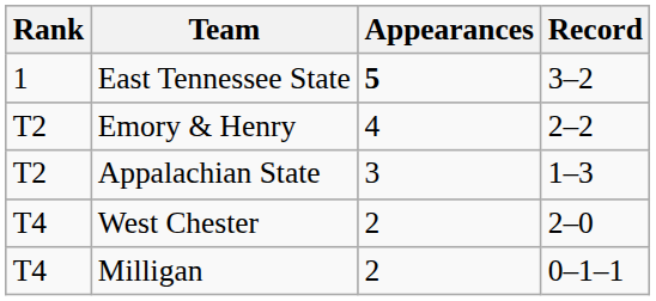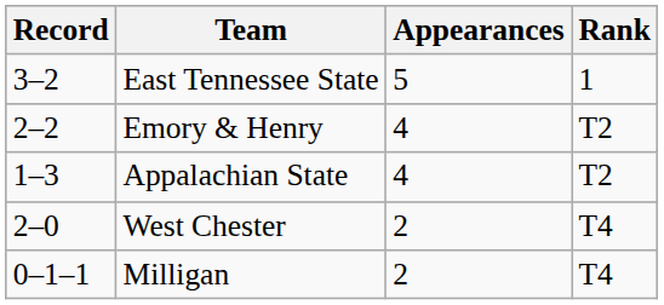 <table class="wikitable">
 <tr>
-<th>Rank</th>
+<th>Record</th>
 <th>Team</th>
 <th>Appearances</th>
-<th>Record</th>
+<th>Rank</th>
 </tr>
 <tr>
+<td>3–2</td>
+<td>East Tennessee State</td>
+<td>5</td>
 <td>1</td>
-<td>East Tennessee State</td>
-<td><strong>5</strong></td>
-<td>3–2</td>
 </tr>
 <tr>
-<td>T2</td>
+<td>2–2</td>
 <td>Emory & Henry</td>
 <td>4</td>
-<td>2–2</td>
+<td>T2</td>
 </tr>
 <tr>
+<td>1–3</td>
+<td>Appalachian State</td>
+<td>4</td>
 <td>T2</td>
-<td>Appalachian State</td>
-<td>3</td>
-<td>1–3</td>
 </tr>
 <tr>
-<td>T4</td>
+<td>2–0</td>
 <td>West Chester</td>
 <td>2</td>
-<td>2–0</td>
+<td>T4</td>
 </tr>
 <tr>
-<td>T4</td>
+<td>0–1–1</td>
 <td>Milligan</td>
 <td>2</td>
-<td>0–1–1</td>
+<td>T4</td>
 </tr>
 </table>
